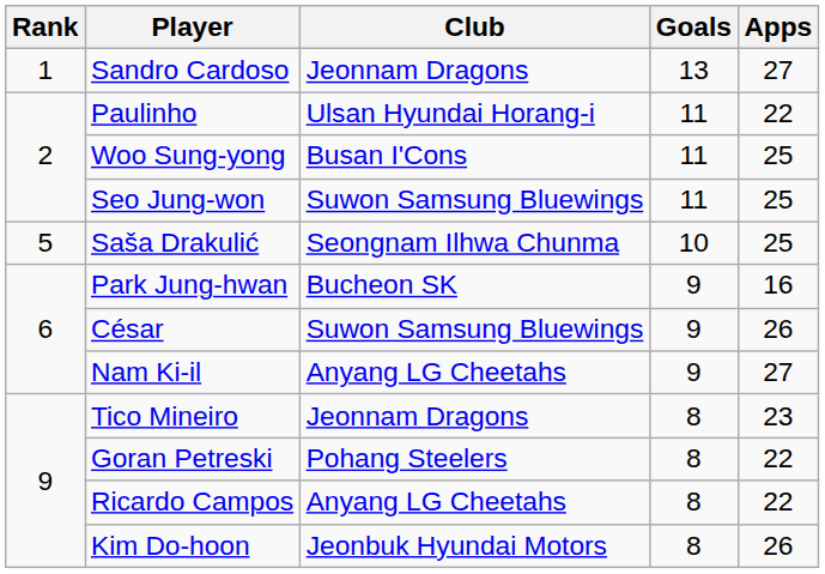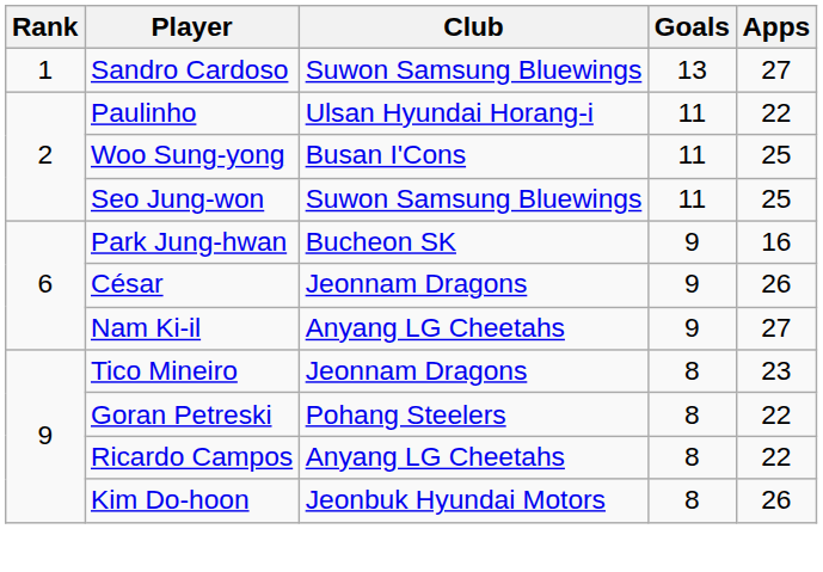 <table class="wikitable">
 <tr>
 <th>Rank</th>
 <th>Player</th>
 <th>Club</th>
 <th>Goals</th>
 <th>Apps</th>
 </tr>
 <tr>
 <td align=center>1</td>
 <td> <a href='#'>Sandro Cardoso</a></td>
-<td><a href='#'>Jeonnam Dragons</a></td>
+<td><a href='#'>Suwon Samsung Bluewings</a></td>
 <td align=center>13</td>
 <td align=center>27</td>
 </tr>
 <tr>
 <td rowspan="3" align=center>2</td>
 <td> <a href='#'>Paulinho</a></td>
 <td><a href='#'>Ulsan Hyundai Horang-i</a></td>
 <td align=center>11</td>
 <td align=center>22</td>
 </tr>
 <tr>
 <td> <a href='#'>Woo Sung-yong</a></td>
 <td><a href='#'>Busan I'Cons</a></td>
 <td align=center>11</td>
 <td align=center>25</td>
 </tr>
 <tr>
 <td> <a href='#'>Seo Jung-won</a></td>
 <td><a href='#'>Suwon Samsung Bluewings</a></td>
 <td align=center>11</td>
 <td align=center>25</td>
 </tr>
 <tr>
-<td align=center>5</td>
-<td> <a href='#'>Saša Drakulić</a></td>
-<td><a href='#'>Seongnam Ilhwa Chunma</a></td>
-<td align=center>10</td>
-<td align=center>25</td>
-</tr>
-<tr>
 <td rowspan="3" align=center>6</td>
 <td> <a href='#'>Park Jung-hwan</a></td>
 <td><a href='#'>Bucheon SK</a></td>
 <td align=center>9</td>
 <td align=center>16</td>
 </tr>
 <tr>
 <td> <a href='#'>César</a></td>
-<td><a href='#'>Suwon Samsung Bluewings</a></td>
+<td><a href='#'>Jeonnam Dragons</a></td>
 <td align=center>9</td>
 <td align=center>26</td>
 </tr>
 <tr>
 <td> <a href='#'>Nam Ki-il</a></td>
 <td><a href='#'>Anyang LG Cheetahs</a></td>
 <td align=center>9</td>
 <td align=center>27</td>
 </tr>
 <tr>
 <td rowspan="4" align=center>9</td>
 <td> <a href='#'>Tico Mineiro</a></td>
 <td><a href='#'>Jeonnam Dragons</a></td>
 <td align=center>8</td>
 <td align=center>23</td>
 </tr>
 <tr>
 <td> <a href='#'>Goran Petreski</a></td>
 <td><a href='#'>Pohang Steelers</a></td>
 <td align=center>8</td>
 <td align=center>22</td>
 </tr>
 <tr>
 <td> <a href='#'>Ricardo Campos</a></td>
 <td><a href='#'>Anyang LG Cheetahs</a></td>
 <td align=center>8</td>
 <td align=center>22</td>
 </tr>
 <tr>
 <td> <a href='#'>Kim Do-hoon</a></td>
 <td><a href='#'>Jeonbuk Hyundai Motors</a></td>
 <td align=center>8</td>
 <td align=center>26</td>
 </tr>
 </table>
